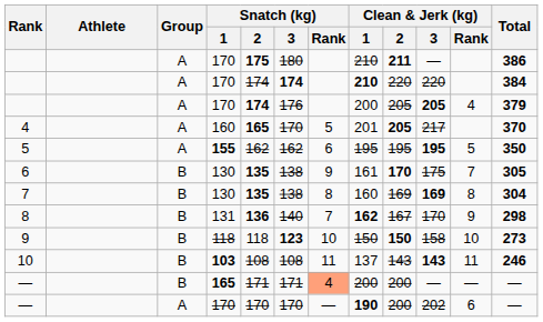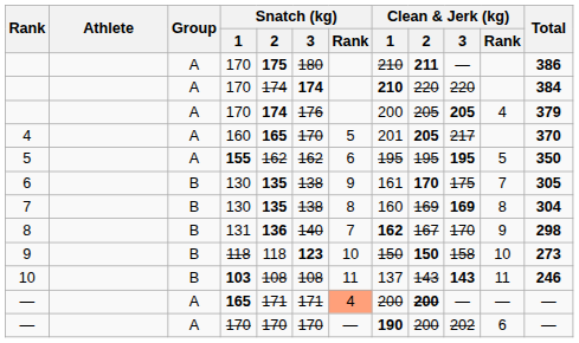 <table class = "wikitable" style="text-align:center;">
 <tr>
 <th rowspan=2 width=40>Rank</th>
 <th rowspan=2 width=250>Athlete</th>
 <th rowspan=2 width=50>Group</th>
 <th colspan=4>Snatch (kg)</th>
 <th colspan=4>Clean & Jerk (kg)</th>
 <th rowspan=2 width=60>Total</th>
 </tr>
 <tr>
 <th width=40>1</th>
 <th width=40>2</th>
 <th width=40>3</th>
 <th width=40>Rank</th>
 <th width=40>1</th>
 <th width=40>2</th>
 <th width=40>3</th>
 <th width=40>Rank</th>
 </tr>
 <tr>
 <td></td>
 <td align=left></td>
 <td>A</td>
 <td>170</td>
 <td><strong>175</strong></td>
 <td><s>180</s></td>
 <td></td>
 <td><s>210</s></td>
 <td><strong>211</strong></td>
 <td>—</td>
 <td></td>
 <td><strong>386</strong></td>
 </tr>
 <tr>
 <td></td>
 <td align=left></td>
 <td>A</td>
 <td>170</td>
 <td><s>174</s></td>
 <td><strong>174</strong></td>
 <td></td>
 <td><strong>210</strong></td>
 <td><s>220</s></td>
 <td><s>220</s></td>
 <td></td>
 <td><strong>384</strong></td>
 </tr>
 <tr>
 <td></td>
 <td align=left></td>
 <td>A</td>
 <td>170</td>
 <td><strong>174</strong></td>
 <td><s>176</s></td>
 <td></td>
 <td>200</td>
 <td><s>205</s></td>
 <td><strong>205</strong></td>
 <td>4</td>
 <td><strong>379</strong></td>
 </tr>
 <tr>
 <td>4</td>
 <td align=left></td>
 <td>A</td>
 <td>160</td>
 <td><strong>165</strong></td>
 <td><s>170</s></td>
 <td>5</td>
 <td>201</td>
 <td><strong>205</strong></td>
 <td><s>217</s></td>
 <td></td>
 <td><strong>370</strong></td>
 </tr>
 <tr>
 <td>5</td>
 <td align=left></td>
 <td>A</td>
 <td><strong>155</strong></td>
 <td><s>162</s></td>
 <td><s>162</s></td>
 <td>6</td>
 <td><s>195</s></td>
 <td><s>195</s></td>
 <td><strong>195</strong></td>
 <td>5</td>
 <td><strong>350</strong></td>
 </tr>
 <tr>
 <td>6</td>
 <td align=left></td>
 <td>B</td>
 <td>130</td>
 <td><strong>135</strong></td>
 <td><s>138</s></td>
 <td>9</td>
 <td>161</td>
 <td><strong>170</strong></td>
 <td><s>175</s></td>
 <td>7</td>
 <td><strong>305</strong></td>
 </tr>
 <tr>
 <td>7</td>
 <td align=left></td>
 <td>B</td>
 <td>130</td>
 <td><strong>135</strong></td>
 <td><s>138</s></td>
 <td>8</td>
 <td>160</td>
 <td><s>169</s></td>
 <td><strong>169</strong></td>
 <td>8</td>
 <td><strong>304</strong></td>
 </tr>
 <tr>
 <td>8</td>
 <td align=left></td>
 <td>B</td>
 <td>131</td>
 <td><strong>136</strong></td>
 <td><s>140</s></td>
 <td>7</td>
 <td><strong>162</strong></td>
 <td><s>167</s></td>
 <td><s>170</s></td>
 <td>9</td>
 <td><strong>298</strong></td>
 </tr>
 <tr>
 <td>9</td>
 <td align=left></td>
 <td>B</td>
 <td><s>118</s></td>
 <td>118</td>
 <td><strong>123</strong></td>
 <td>10</td>
 <td><s>150</s></td>
 <td><strong>150</strong></td>
 <td><s>158</s></td>
 <td>10</td>
 <td><strong>273</strong></td>
 </tr>
 <tr>
 <td>10</td>
 <td align=left></td>
 <td>B</td>
 <td><strong>103</strong></td>
 <td><s>108</s></td>
 <td><s>108</s></td>
 <td>11</td>
 <td>137</td>
 <td><s>143</s></td>
 <td><strong>143</strong></td>
 <td>11</td>
 <td><strong>246</strong></td>
 </tr>
 <tr>
 <td>—</td>
 <td align=left></td>
-<td>B</td>
+<td>A</td>
 <td><strong>165</strong></td>
 <td><s>171</s></td>
 <td><s>171</s></td>
 <td style="background: lightsalmon;">4</td>
 <td><s>200</s></td>
-<td><s>200</s></td>
+<td><strong><s>200</s></strong></td>
 <td>—</td>
 <td>—</td>
 <td>—</td>
 </tr>
 <tr>
 <td>—</td>
 <td align=left></td>
 <td>A</td>
 <td><s>170</s></td>
 <td><s>170</s></td>
 <td><s>170</s></td>
 <td>—</td>
 <td><strong>190</strong></td>
 <td><s>200</s></td>
 <td><s>202</s></td>
 <td>6</td>
 <td>—</td>
 </tr>
 </table>
